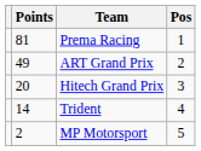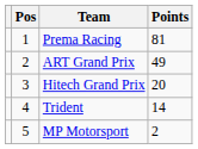 <table class="wikitable" style="font-size: 85%;">
 <tr>
 <th></th>
+<th>Pos</th>
+<th>Team</th>
 <th>Points</th>
-<th>Team</th>
-<th>Pos</th>
 </tr>
 <tr>
 <td align="left"></td>
+<td align="center">1</td>
+<td> <a href='#'>Prema Racing</a></td>
 <td>81</td>
-<td> <a href='#'>Prema Racing</a></td>
-<td align="center">1</td>
 </tr>
 <tr>
 <td align="left"></td>
+<td align="center">2</td>
+<td> <a href='#'>ART Grand Prix</a></td>
 <td>49</td>
-<td> <a href='#'>ART Grand Prix</a></td>
-<td align="center">2</td>
 </tr>
 <tr>
 <td align="left"></td>
+<td align="center">3</td>
+<td> <a href='#'>Hitech Grand Prix</a></td>
 <td>20</td>
-<td> <a href='#'>Hitech Grand Prix</a></td>
-<td align="center">3</td>
 </tr>
 <tr>
 <td align="left"></td>
+<td align="center">4</td>
+<td> <a href='#'>Trident</a></td>
 <td>14</td>
-<td> <a href='#'>Trident</a></td>
-<td align="center">4</td>
 </tr>
 <tr>
 <td align="left"></td>
+<td align="center">5</td>
+<td> <a href='#'>MP Motorsport</a></td>
 <td>2</td>
-<td> <a href='#'>MP Motorsport</a></td>
-<td align="center">5</td>
 </tr>
 </table>
